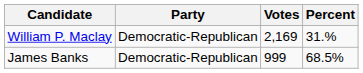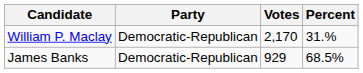 <table class=wikitable>
 <tr>
 <th>Candidate</th>
 <th>Party</th>
 <th>Votes</th>
 <th>Percent</th>
 </tr>
 <tr>
 <td><a href='#'>William P. Maclay</a></td>
 <td>Democratic-Republican</td>
-<td>2,169</td>
+<td>2,170</td>
 <td>31.%</td>
 </tr>
 <tr>
 <td>James Banks</td>
 <td>Democratic-Republican</td>
-<td>999</td>
+<td>929</td>
 <td>68.5%</td>
 </tr>
 </table>
